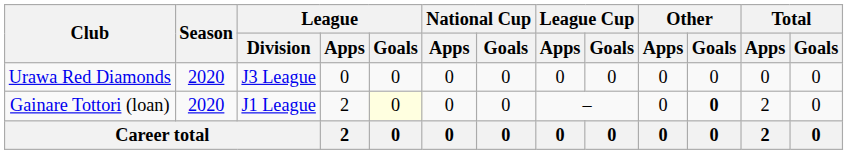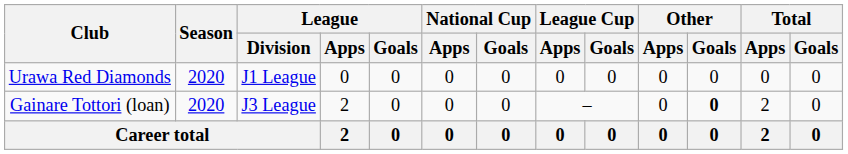 <table class="wikitable" style="text-align: center">
 <tr>
 <th rowspan="2">Club</th>
 <th rowspan="2">Season</th>
 <th colspan="3">League</th>
 <th colspan="2">National Cup</th>
 <th colspan="2">League Cup</th>
 <th colspan="2">Other</th>
 <th colspan="2">Total</th>
 </tr>
 <tr>
 <th>Division</th>
 <th>Apps</th>
 <th>Goals</th>
 <th>Apps</th>
 <th>Goals</th>
 <th>Apps</th>
 <th>Goals</th>
 <th>Apps</th>
 <th>Goals</th>
 <th>Apps</th>
 <th>Goals</th>
 </tr>
 <tr>
 <td><a href='#'>Urawa Red Diamonds</a></td>
 <td><a href='#'>2020</a></td>
-<td><a href='#'>J3 League</a></td>
+<td><a href='#'>J1 League</a></td>
 <td>0</td>
 <td>0</td>
 <td>0</td>
 <td>0</td>
 <td>0</td>
 <td>0</td>
 <td>0</td>
 <td>0</td>
 <td>0</td>
 <td>0</td>
 </tr>
 <tr>
 <td><a href='#'>Gainare Tottori</a> (loan)</td>
 <td><a href='#'>2020</a></td>
-<td><a href='#'>J1 League</a></td>
+<td><a href='#'>J3 League</a></td>
 <td>2</td>
-<td style="background: lightyellow;">0</td>
+<td>0</td>
 <td>0</td>
 <td>0</td>
 <td colspan="2">–</td>
 <td>0</td>
 <td><strong>0</strong></td>
 <td>2</td>
 <td>0</td>
 </tr>
 <tr>
 <th colspan=3>Career total</th>
 <th>2</th>
 <th>0</th>
 <th>0</th>
 <th>0</th>
 <th>0</th>
 <th>0</th>
 <th>0</th>
 <th>0</th>
 <th>2</th>
 <th>0</th>
 </tr>
 </table>
